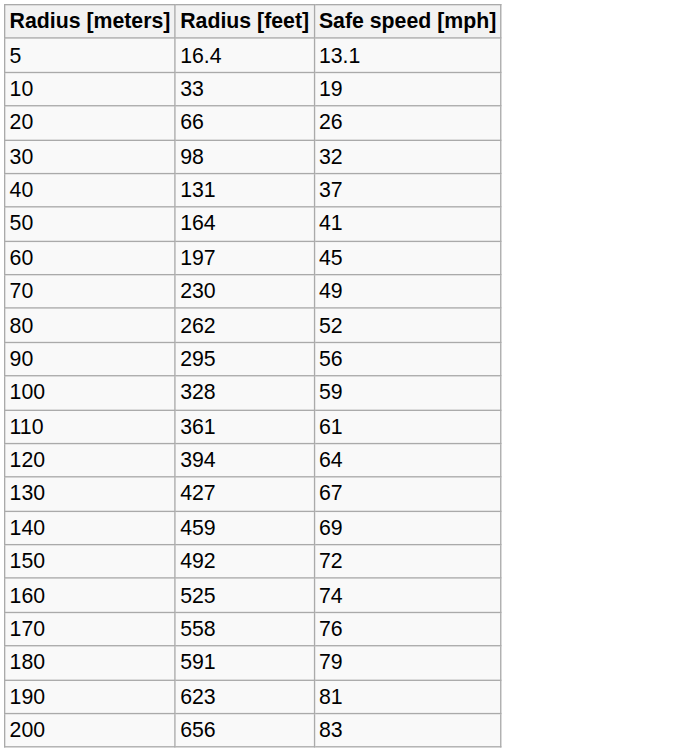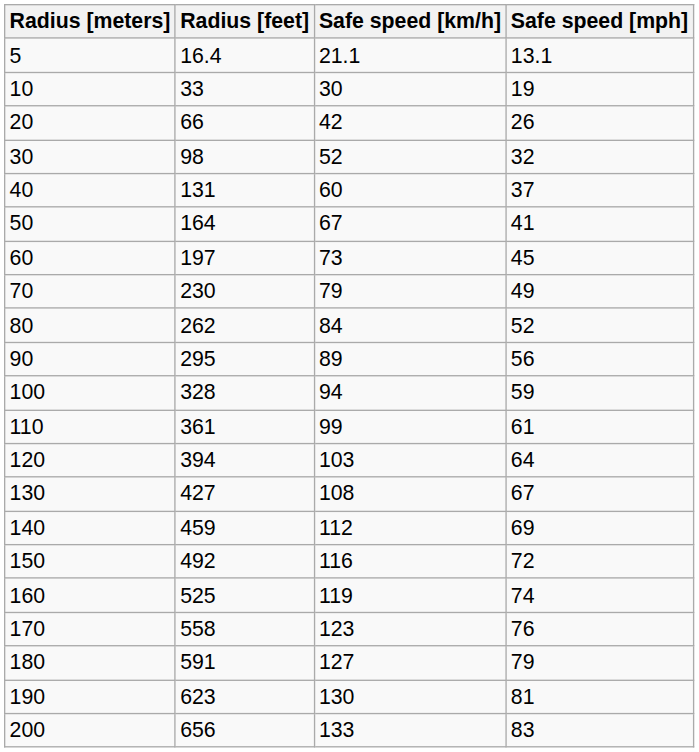 <table class="wikitable">
 <tr>
 <th>Radius [meters]</th>
 <th>Radius [feet]</th>
+<th>Safe speed [km/h]</th>
 <th>Safe speed [mph]</th>
 </tr>
 <tr>
 <td>5</td>
 <td>16.4</td>
+<td>21.1</td>
 <td>13.1</td>
 </tr>
 <tr>
 <td>10</td>
 <td>33</td>
+<td>30</td>
 <td>19</td>
 </tr>
 <tr>
 <td>20</td>
 <td>66</td>
+<td>42</td>
 <td>26</td>
 </tr>
 <tr>
 <td>30</td>
 <td>98</td>
+<td>52</td>
 <td>32</td>
 </tr>
 <tr>
 <td>40</td>
 <td>131</td>
+<td>60</td>
 <td>37</td>
 </tr>
 <tr>
 <td>50</td>
 <td>164</td>
+<td>67</td>
 <td>41</td>
 </tr>
 <tr>
 <td>60</td>
 <td>197</td>
+<td>73</td>
 <td>45</td>
 </tr>
 <tr>
 <td>70</td>
 <td>230</td>
+<td>79</td>
 <td>49</td>
 </tr>
 <tr>
 <td>80</td>
 <td>262</td>
+<td>84</td>
 <td>52</td>
 </tr>
 <tr>
 <td>90</td>
 <td>295</td>
+<td>89</td>
 <td>56</td>
 </tr>
 <tr>
 <td>100</td>
 <td>328</td>
+<td>94</td>
 <td>59</td>
 </tr>
 <tr>
 <td>110</td>
 <td>361</td>
+<td>99</td>
 <td>61</td>
 </tr>
 <tr>
 <td>120</td>
 <td>394</td>
+<td>103</td>
 <td>64</td>
 </tr>
 <tr>
 <td>130</td>
 <td>427</td>
+<td>108</td>
 <td>67</td>
 </tr>
 <tr>
 <td>140</td>
 <td>459</td>
+<td>112</td>
 <td>69</td>
 </tr>
 <tr>
 <td>150</td>
 <td>492</td>
+<td>116</td>
 <td>72</td>
 </tr>
 <tr>
 <td>160</td>
 <td>525</td>
+<td>119</td>
 <td>74</td>
 </tr>
 <tr>
 <td>170</td>
 <td>558</td>
+<td>123</td>
 <td>76</td>
 </tr>
 <tr>
 <td>180</td>
 <td>591</td>
+<td>127</td>
 <td>79</td>
 </tr>
 <tr>
 <td>190</td>
 <td>623</td>
+<td>130</td>
 <td>81</td>
 </tr>
 <tr>
 <td>200</td>
 <td>656</td>
+<td>133</td>
 <td>83</td>
 </tr>
 </table>
